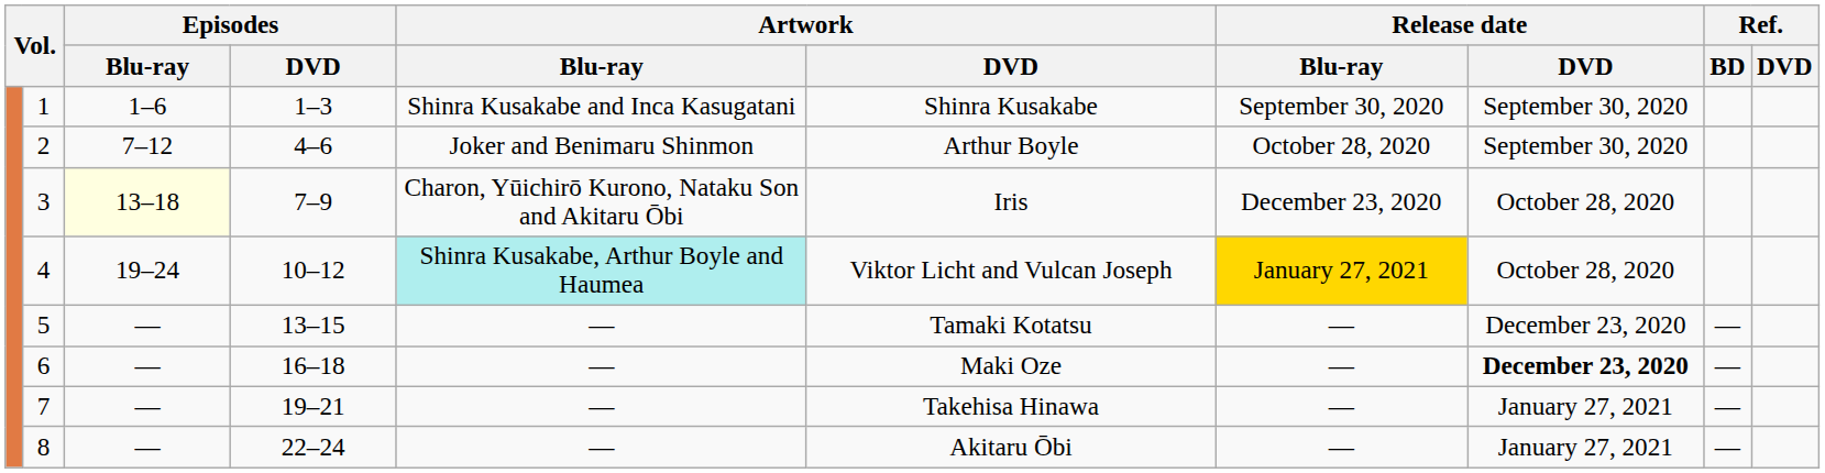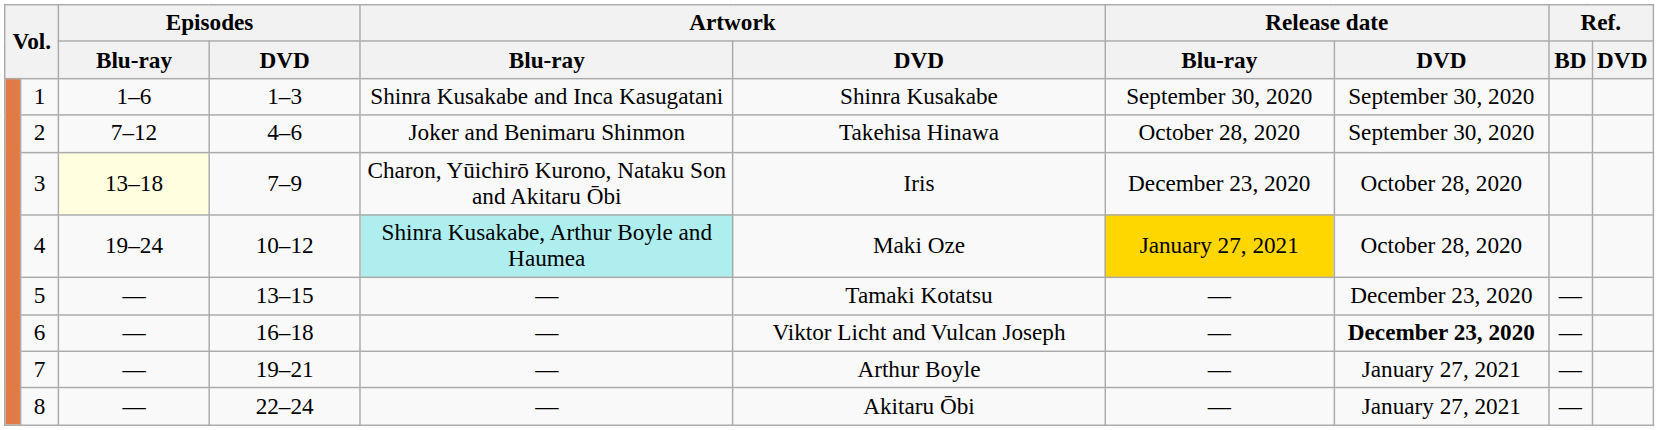 <table class="wikitable" style="text-align: center; width: 90%;">
 <tr>
 <th colspan="2" rowspan="2">Vol.</th>
 <th colspan="2">Episodes</th>
 <th colspan="2" width="35%">Artwork</th>
 <th colspan="2" width="25%">Release date</th>
 <th colspan="2" width="25%">Ref.</th>
 </tr>
 <tr>
 <th width="10%">Blu-ray</th>
 <th width="10%">DVD</th>
 <th width="25%">Blu-ray</th>
 <th width="25%">DVD</th>
 <th width="15%">Blu-ray</th>
 <th width="15%">DVD</th>
 <th width="15%">BD</th>
 <th width="15%">DVD</th>
 </tr>
 <tr>
 <td rowspan="8" style="width:1%; background:#E17A44"></td>
 <td>1</td>
 <td>1–6</td>
 <td>1–3</td>
 <td>Shinra Kusakabe and Inca Kasugatani</td>
 <td>Shinra Kusakabe</td>
 <td>September 30, 2020</td>
 <td>September 30, 2020</td>
 <td></td>
 <td></td>
 </tr>
 <tr>
 <td>2</td>
 <td>7–12</td>
 <td>4–6</td>
 <td>Joker and Benimaru Shinmon</td>
-<td>Arthur Boyle</td>
+<td>Takehisa Hinawa</td>
 <td>October 28, 2020</td>
 <td>September 30, 2020</td>
 <td></td>
 <td></td>
 </tr>
 <tr>
 <td>3</td>
 <td style="background: lightyellow;">13–18</td>
 <td>7–9</td>
 <td>Charon, Yūichirō Kurono, Nataku Son and Akitaru Ōbi</td>
 <td>Iris</td>
 <td>December 23, 2020</td>
 <td>October 28, 2020</td>
 <td></td>
 <td></td>
 </tr>
 <tr>
 <td>4</td>
 <td>19–24</td>
 <td>10–12</td>
 <td style="background: paleturquoise;">Shinra Kusakabe, Arthur Boyle and Haumea</td>
-<td>Viktor Licht and Vulcan Joseph</td>
+<td>Maki Oze</td>
 <td style="background: gold;">January 27, 2021</td>
 <td>October 28, 2020</td>
 <td></td>
 <td></td>
 </tr>
 <tr>
 <td>5</td>
 <td>—</td>
 <td>13–15</td>
 <td>—</td>
 <td>Tamaki Kotatsu</td>
 <td>—</td>
 <td>December 23, 2020</td>
 <td>—</td>
 <td></td>
 </tr>
 <tr>
 <td>6</td>
 <td>—</td>
 <td>16–18</td>
 <td>—</td>
-<td>Maki Oze</td>
+<td>Viktor Licht and Vulcan Joseph</td>
 <td>—</td>
 <td><strong>December 23, 2020</strong></td>
 <td>—</td>
 <td></td>
 </tr>
 <tr>
 <td>7</td>
 <td>—</td>
 <td>19–21</td>
 <td>—</td>
-<td>Takehisa Hinawa</td>
+<td>Arthur Boyle</td>
 <td>—</td>
 <td>January 27, 2021</td>
 <td>—</td>
 <td></td>
 </tr>
 <tr>
 <td>8</td>
 <td>—</td>
 <td>22–24</td>
 <td>—</td>
 <td>Akitaru Ōbi</td>
 <td>—</td>
 <td>January 27, 2021</td>
 <td>—</td>
 <td></td>
 </tr>
 </table>
